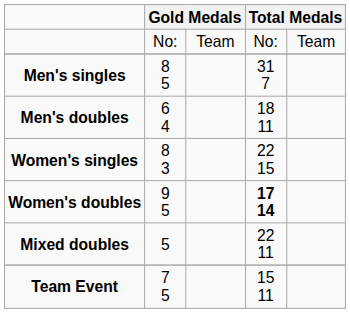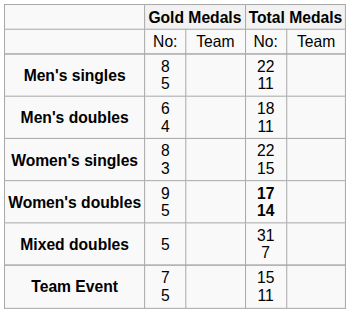 <table class="wikitable" style="text-align: center; font-size:95%;">
 <tr>
 <td></td>
 <th colspan=2>Gold Medals</th>
 <th colspan=2>Total Medals</th>
 </tr>
 <tr>
 <td></td>
 <td>No:</td>
 <td>Team</td>
 <td>No:</td>
 <td>Team</td>
 </tr>
 <tr>
 </tr>
 <tr>
 <td><strong>Men's singles</strong></td>
 <td>8 <br> 5</td>
 <td align="left"> <br> </td>
-<td>31 <br> 7</td>
+<td>22 <br> 11</td>
 <td align="left"> <br> </td>
 </tr>
 <tr>
 <td><strong>Men's doubles</strong></td>
 <td>6 <br> 4</td>
 <td align="left"> <br> </td>
 <td>18 <br> 11</td>
 <td align="left"> <br> </td>
 </tr>
 <tr>
 <td><strong>Women's singles</strong></td>
 <td>8 <br> 3</td>
 <td align="left"> <br>  </td>
 <td>22 <br> 15</td>
 <td align="left"> <br> </td>
 </tr>
 <tr>
 <td><strong>Women's doubles</strong></td>
 <td>9 <br> 5</td>
 <td align="left"> <br> </td>
 <td><strong>17 <br> 14</strong></td>
 <td align="left"> <br> </td>
 </tr>
 <tr>
 <td><strong>Mixed doubles</strong></td>
 <td>5</td>
 <td align="left"> </td>
-<td>22 <br> 11</td>
+<td>31 <br> 7</td>
 <td align="left"> <br> </td>
 </tr>
 <tr>
 </tr>
 <tr>
 <td><strong>Team Event</strong></td>
 <td>7 <br> 5</td>
 <td align="left"> <br> </td>
 <td>15 <br> 11</td>
 <td align="left"> <br> </td>
 </tr>
 </table>
